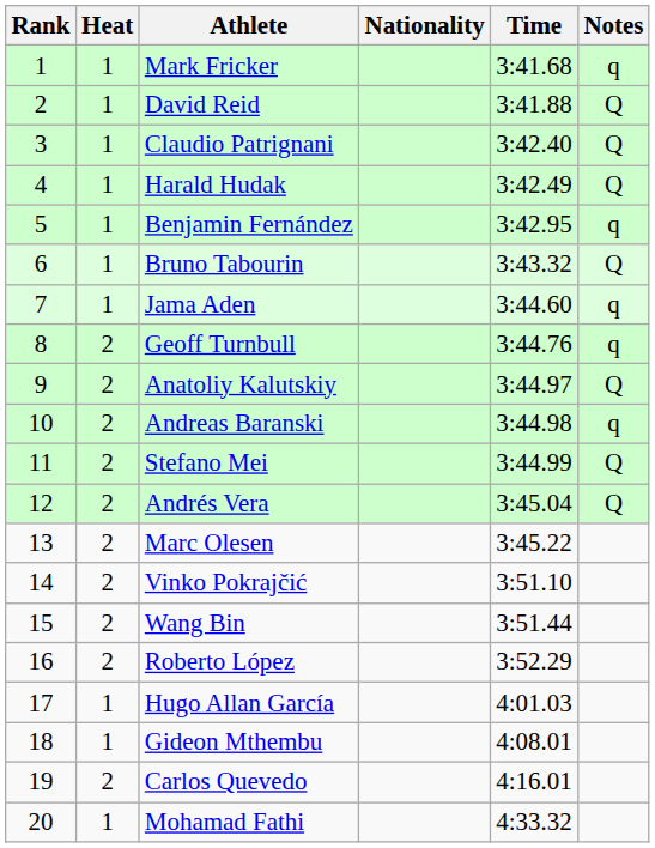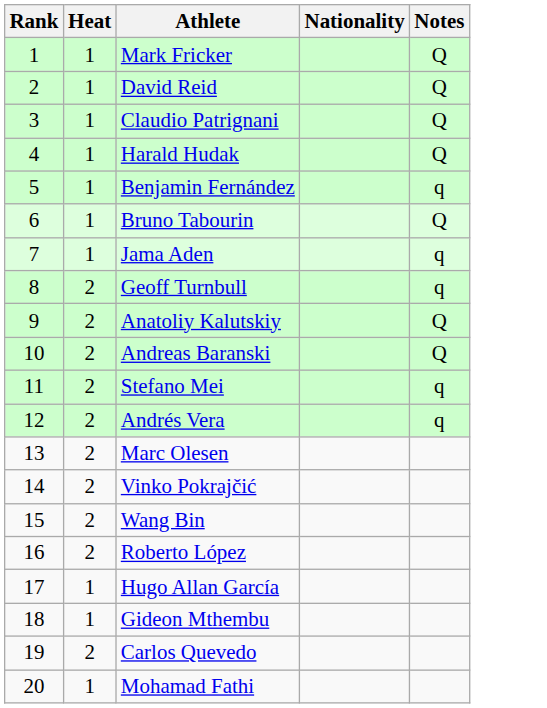 <table class="wikitable sortable" style="text-align:center">
 <tr>
 <th>Rank</th>
 <th>Heat</th>
 <th>Athlete</th>
 <th>Nationality</th>
-<th>Time</th>
 <th>Notes</th>
 </tr>
 <tr bgcolor=ccffcc>
 <td>1</td>
 <td>1</td>
 <td align=left><a href='#'>Mark Fricker</a></td>
 <td align=left></td>
-<td>3:41.68</td>
-<td>q</td>
+<td>Q</td>
 </tr>
 <tr bgcolor=ccffcc>
 <td>2</td>
 <td>1</td>
 <td align=left><a href='#'>David Reid</a></td>
 <td align=left></td>
-<td>3:41.88</td>
 <td>Q</td>
 </tr>
 <tr bgcolor=ccffcc>
 <td>3</td>
 <td>1</td>
 <td align=left><a href='#'>Claudio Patrignani</a></td>
 <td align=left></td>
-<td>3:42.40</td>
 <td>Q</td>
 </tr>
 <tr bgcolor=ccffcc>
 <td>4</td>
 <td>1</td>
 <td align=left><a href='#'>Harald Hudak</a></td>
 <td align=left></td>
-<td>3:42.49</td>
 <td>Q</td>
 </tr>
 <tr bgcolor=ccffcc>
 <td>5</td>
 <td>1</td>
 <td align=left><a href='#'>Benjamin Fernández</a></td>
 <td align=left></td>
-<td>3:42.95</td>
 <td>q</td>
 </tr>
 <tr bgcolor=ddffdd>
 <td>6</td>
 <td>1</td>
 <td align=left><a href='#'>Bruno Tabourin</a></td>
 <td align=left></td>
-<td>3:43.32</td>
 <td>Q</td>
 </tr>
 <tr bgcolor=ddffdd>
 <td>7</td>
 <td>1</td>
 <td align=left><a href='#'>Jama Aden</a></td>
 <td align=left></td>
-<td>3:44.60</td>
 <td>q</td>
 </tr>
 <tr bgcolor=ccffcc>
 <td>8</td>
 <td>2</td>
 <td align=left><a href='#'>Geoff Turnbull</a></td>
 <td align=left></td>
-<td>3:44.76</td>
 <td>q</td>
 </tr>
 <tr bgcolor=ccffcc>
 <td>9</td>
 <td>2</td>
 <td align=left><a href='#'>Anatoliy Kalutskiy</a></td>
 <td align=left></td>
-<td>3:44.97</td>
 <td>Q</td>
 </tr>
 <tr bgcolor=ccffcc>
 <td>10</td>
 <td>2</td>
 <td align=left><a href='#'>Andreas Baranski</a></td>
 <td align=left></td>
-<td>3:44.98</td>
-<td>q</td>
+<td>Q</td>
 </tr>
 <tr bgcolor=ccffcc>
 <td>11</td>
 <td>2</td>
 <td align=left><a href='#'>Stefano Mei</a></td>
 <td align=left></td>
-<td>3:44.99</td>
-<td>Q</td>
+<td>q</td>
 </tr>
 <tr bgcolor=ccffcc>
 <td>12</td>
 <td>2</td>
 <td align=left><a href='#'>Andrés Vera</a></td>
 <td align=left></td>
-<td>3:45.04</td>
-<td>Q</td>
+<td>q</td>
 </tr>
 <tr>
 <td>13</td>
 <td>2</td>
 <td align=left><a href='#'>Marc Olesen</a></td>
 <td align=left></td>
-<td>3:45.22</td>
 <td></td>
 </tr>
 <tr>
 <td>14</td>
 <td>2</td>
 <td align=left><a href='#'>Vinko Pokrajčić</a></td>
 <td align=left></td>
-<td>3:51.10</td>
 <td></td>
 </tr>
 <tr>
 <td>15</td>
 <td>2</td>
 <td align=left><a href='#'>Wang Bin</a></td>
 <td align=left></td>
-<td>3:51.44</td>
 <td></td>
 </tr>
 <tr>
 <td>16</td>
 <td>2</td>
 <td align=left><a href='#'>Roberto López</a></td>
 <td align=left></td>
-<td>3:52.29</td>
 <td></td>
 </tr>
 <tr>
 <td>17</td>
 <td>1</td>
 <td align=left><a href='#'>Hugo Allan García</a></td>
 <td align=left></td>
-<td>4:01.03</td>
 <td></td>
 </tr>
 <tr>
 <td>18</td>
 <td>1</td>
 <td align=left><a href='#'>Gideon Mthembu</a></td>
 <td align=left></td>
-<td>4:08.01</td>
 <td></td>
 </tr>
 <tr>
 <td>19</td>
 <td>2</td>
 <td align=left><a href='#'>Carlos Quevedo</a></td>
 <td align=left></td>
-<td>4:16.01</td>
 <td></td>
 </tr>
 <tr>
 <td>20</td>
 <td>1</td>
 <td align=left><a href='#'>Mohamad Fathi</a></td>
 <td align=left></td>
-<td>4:33.32</td>
 <td></td>
 </tr>
 </table>
